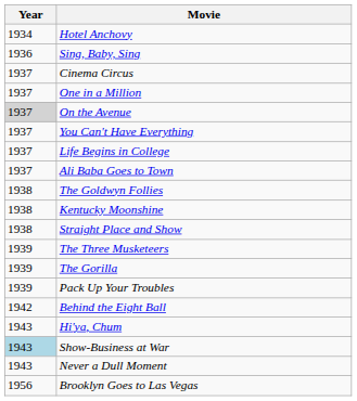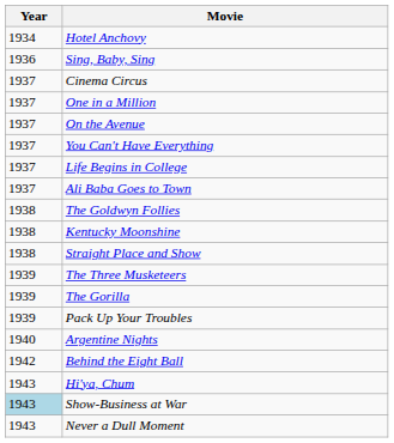 <table class="wikitable">
 <tr valign="top">
 <th width="60px">Year</th>
 <th width="375px">Movie</th>
 </tr>
 <tr valign="top">
 <td>1934</td>
 <td><em><a href='#'>Hotel Anchovy</a></em></td>
 </tr>
 <tr valign="top">
 <td>1936</td>
 <td><em><a href='#'>Sing, Baby, Sing</a></em></td>
 </tr>
 <tr valign="top">
 <td>1937</td>
 <td><em>Cinema Circus</em></td>
 </tr>
 <tr valign="top">
 <td>1937</td>
 <td><em><a href='#'>One in a Million</a></em></td>
 </tr>
 <tr valign="top">
-<td style="background: lightgrey;">1937</td>
+<td>1937</td>
 <td><em><a href='#'>On the Avenue</a></em></td>
 </tr>
 <tr valign="top">
 <td>1937</td>
 <td><em><a href='#'>You Can't Have Everything</a></em></td>
 </tr>
 <tr valign="top">
 <td>1937</td>
 <td><em><a href='#'>Life Begins in College</a></em></td>
 </tr>
 <tr valign="top">
 <td>1937</td>
 <td><em><a href='#'>Ali Baba Goes to Town</a></em></td>
 </tr>
 <tr valign="top">
 <td>1938</td>
 <td><em><a href='#'>The Goldwyn Follies</a></em></td>
 </tr>
 <tr valign="top">
 <td>1938</td>
 <td><em><a href='#'>Kentucky Moonshine</a></em></td>
 </tr>
 <tr valign="top">
 <td>1938</td>
 <td><em><a href='#'>Straight Place and Show</a></em></td>
 </tr>
 <tr valign="top">
 <td>1939</td>
 <td><em><a href='#'>The Three Musketeers</a></em></td>
 </tr>
 <tr valign="top">
 <td>1939</td>
 <td><em><a href='#'>The Gorilla</a></em></td>
 </tr>
 <tr valign="top">
 <td>1939</td>
 <td><em>Pack Up Your Troubles</em></td>
 </tr>
 <tr valign="top">
+<td>1940</td>
+<td><em><a href='#'>Argentine Nights</a></em></td>
+</tr>
+<tr valign="top">
 <td>1942</td>
 <td><em><a href='#'>Behind the Eight Ball</a></em></td>
 </tr>
 <tr valign="top">
 <td>1943</td>
 <td><em><a href='#'>Hi'ya, Chum</a></em></td>
 </tr>
 <tr valign="top">
 <td style="background: lightblue;">1943</td>
 <td><em>Show-Business at War</em></td>
 </tr>
 <tr valign="top">
 <td>1943</td>
 <td><em>Never a Dull Moment</em></td>
 </tr>
-<tr valign="top">
-<td>1956</td>
-<td><em>Brooklyn Goes to Las Vegas</em></td>
-</tr>
 </table>
